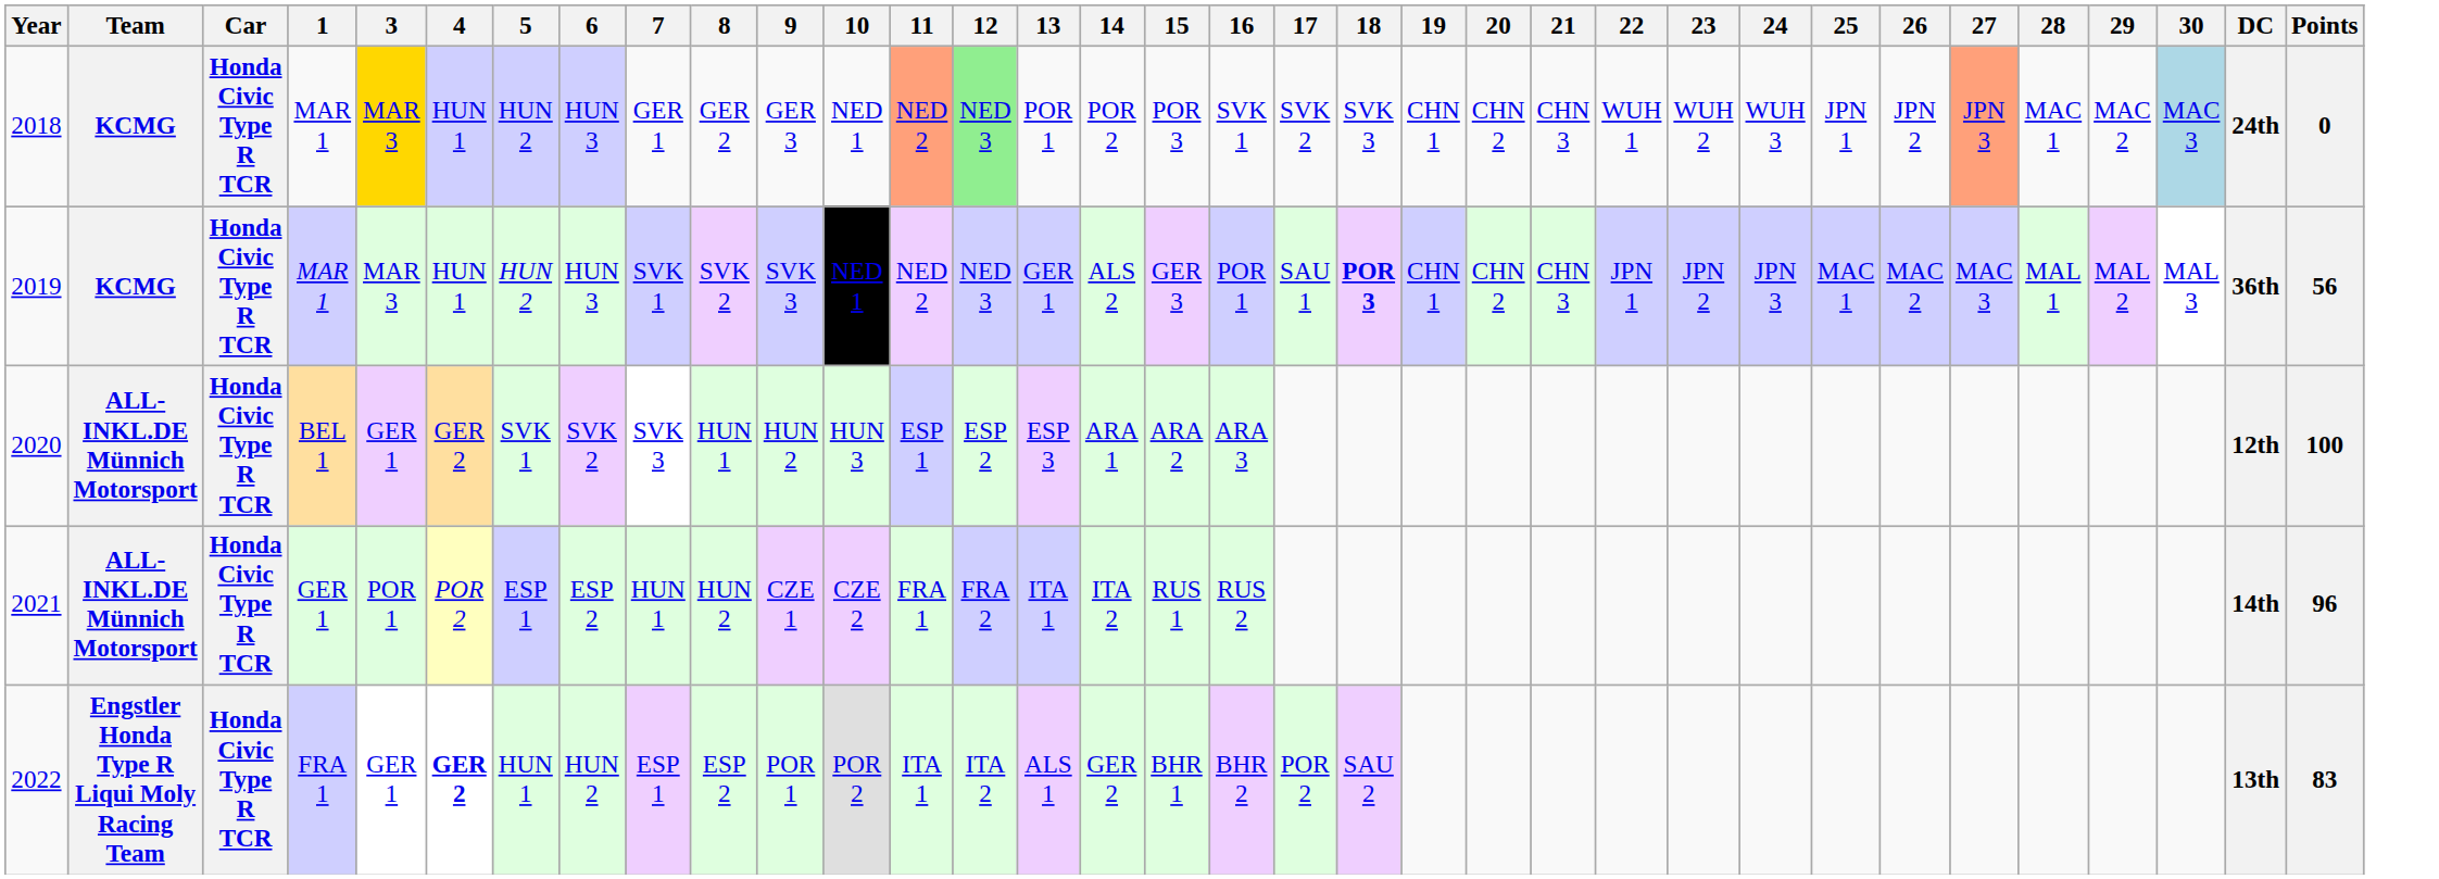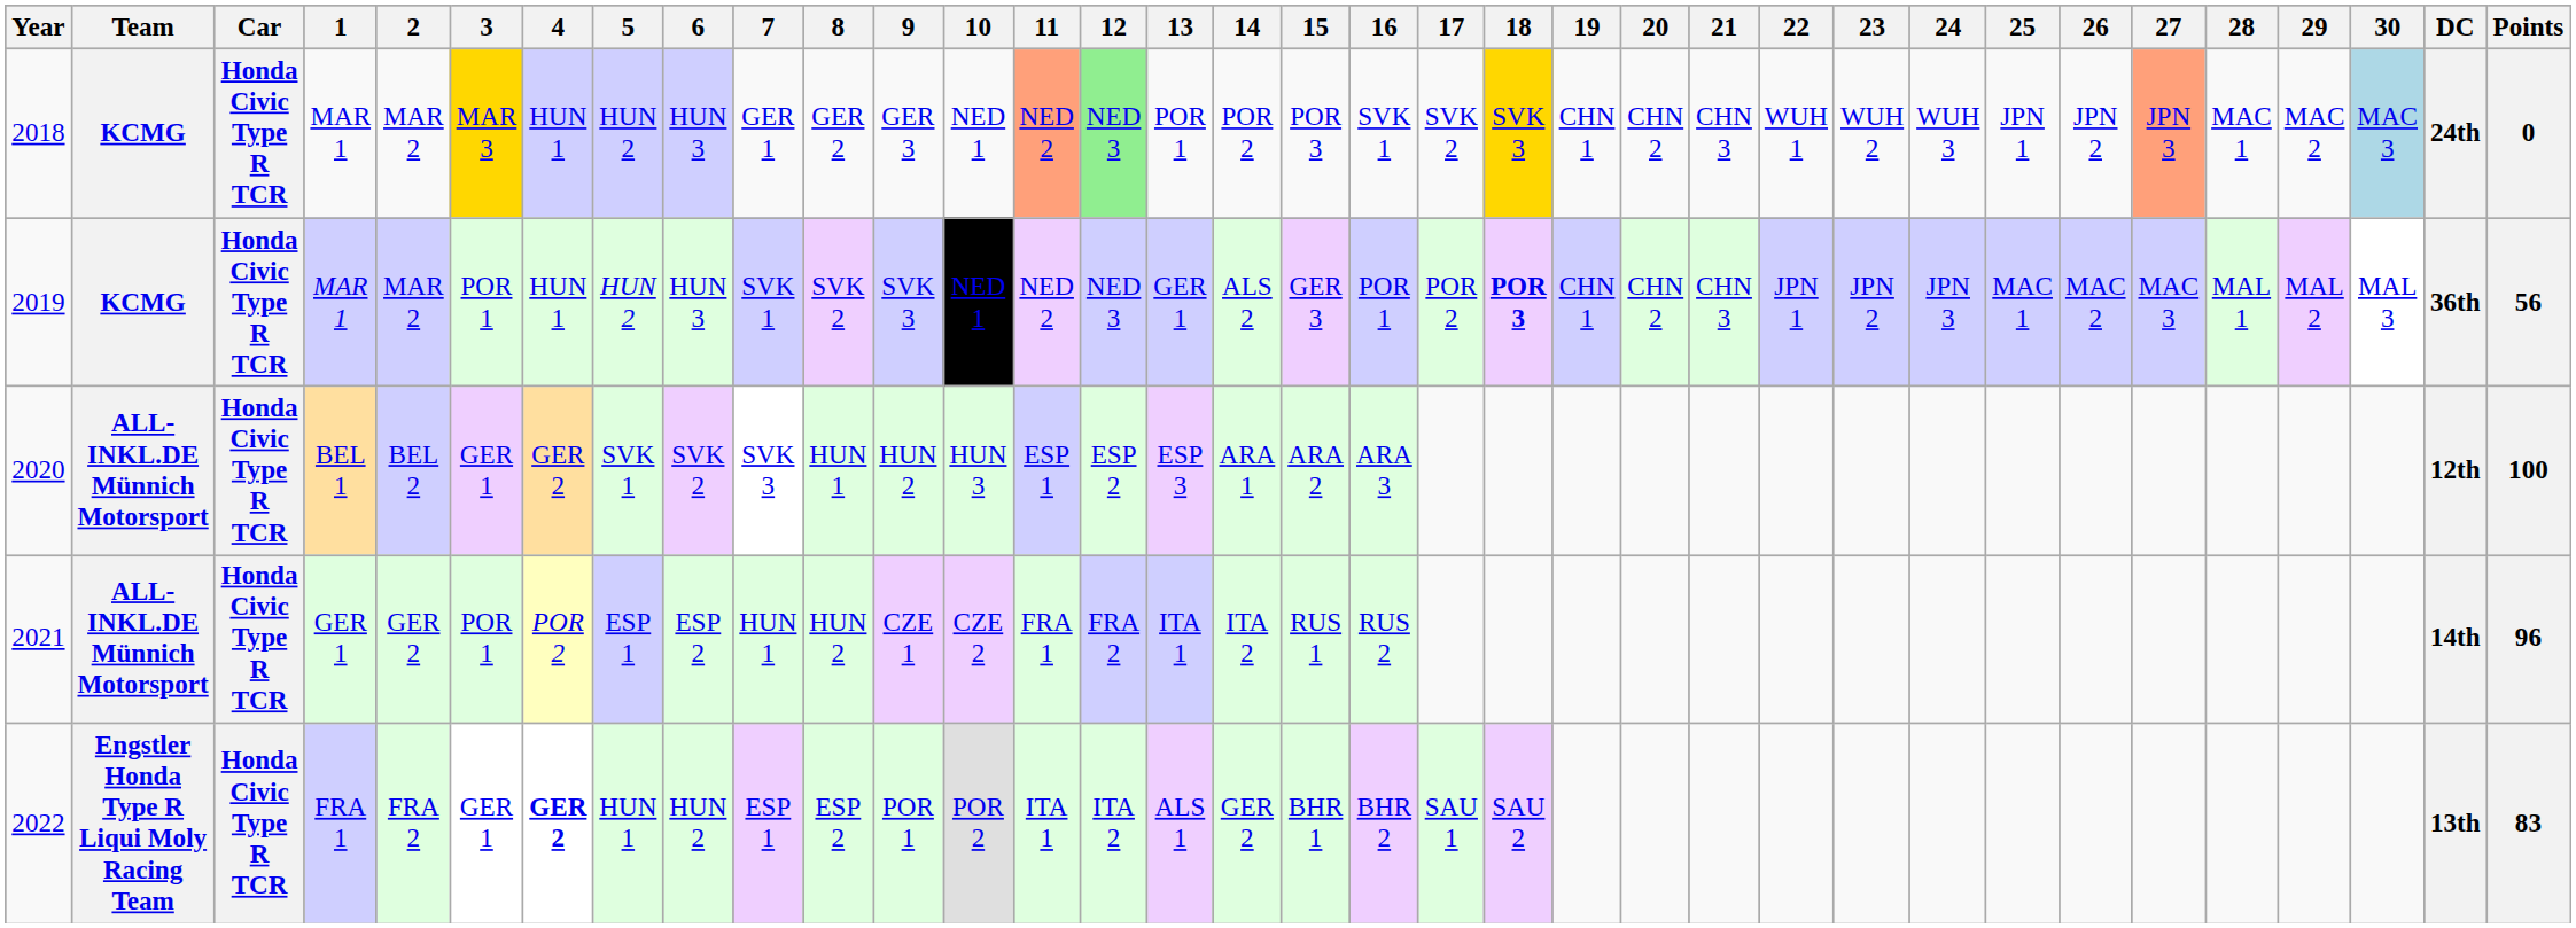 <table class="wikitable" style="text-align:center; font-size:85%">
 <tr>
 <th>Year</th>
 <th>Team</th>
 <th>Car</th>
 <th>1</th>
+<th>2</th>
 <th>3</th>
 <th>4</th>
 <th>5</th>
 <th>6</th>
 <th>7</th>
 <th>8</th>
 <th>9</th>
 <th>10</th>
 <th>11</th>
 <th>12</th>
 <th>13</th>
 <th>14</th>
 <th>15</th>
 <th>16</th>
 <th>17</th>
 <th>18</th>
 <th>19</th>
 <th>20</th>
 <th>21</th>
 <th>22</th>
 <th>23</th>
 <th>24</th>
 <th>25</th>
 <th>26</th>
 <th>27</th>
 <th>28</th>
 <th>29</th>
 <th>30</th>
 <th>DC</th>
 <th>Points</th>
 </tr>
 <tr>
 <td><a href='#'>2018</a></td>
 <th><a href='#'>KCMG</a></th>
 <th><a href='#'>Honda Civic Type R TCR</a></th>
 <td><a href='#'>MAR<br>1</a></td>
+<td><a href='#'>MAR<br>2</a></td>
 <td style="background: gold;"><a href='#'>MAR<br>3</a></td>
 <td style="background:#CFCFFF;"><a href='#'>HUN<br>1</a><br></td>
 <td style="background:#CFCFFF;"><a href='#'>HUN<br>2</a><br></td>
 <td style="background:#CFCFFF;"><a href='#'>HUN<br>3</a><br></td>
 <td><a href='#'>GER<br>1</a></td>
 <td><a href='#'>GER<br>2</a></td>
 <td><a href='#'>GER<br>3</a></td>
 <td><a href='#'>NED<br>1</a></td>
 <td style="background: lightsalmon;"><a href='#'>NED<br>2</a></td>
 <td style="background: lightgreen;"><a href='#'>NED<br>3</a></td>
 <td><a href='#'>POR<br>1</a></td>
 <td><a href='#'>POR<br>2</a></td>
 <td><a href='#'>POR<br>3</a></td>
 <td><a href='#'>SVK<br>1</a></td>
 <td><a href='#'>SVK<br>2</a></td>
-<td><a href='#'>SVK<br>3</a></td>
+<td style="background: gold;"><a href='#'>SVK<br>3</a></td>
 <td><a href='#'>CHN<br>1</a></td>
 <td><a href='#'>CHN<br>2</a></td>
 <td><a href='#'>CHN<br>3</a></td>
 <td><a href='#'>WUH<br>1</a></td>
 <td><a href='#'>WUH<br>2</a></td>
 <td><a href='#'>WUH<br>3</a></td>
 <td><a href='#'>JPN<br>1</a></td>
 <td><a href='#'>JPN<br>2</a></td>
 <td style="background: lightsalmon;"><a href='#'>JPN<br>3</a></td>
 <td><a href='#'>MAC<br>1</a></td>
 <td><a href='#'>MAC<br>2</a></td>
 <td style="background: lightblue;"><a href='#'>MAC<br>3</a></td>
 <th>24th</th>
 <th>0</th>
 </tr>
 <tr>
 <td><a href='#'>2019</a></td>
 <th><a href='#'>KCMG</a></th>
 <th><a href='#'>Honda Civic Type R TCR</a></th>
 <td style="background:#CFCFFF;"><em><a href='#'>MAR<br>1</a></em><br></td>
-<td style="background:#DFFFDF;"><a href='#'>MAR<br>3</a><br></td>
+<td style="background:#CFCFFF;"><a href='#'>MAR<br>2</a><br></td>
+<td style="background:#DFFFDF;"><a href='#'>POR<br>1</a><br></td>
 <td style="background:#DFFFDF;"><a href='#'>HUN<br>1</a><br></td>
 <td style="background:#DFFFDF;"><em><a href='#'>HUN<br>2</a></em><br></td>
 <td style="background:#DFFFDF;"><a href='#'>HUN<br>3</a><br></td>
 <td style="background:#CFCFFF;"><a href='#'>SVK<br>1</a><br></td>
 <td style="background:#EFCFFF;"><a href='#'>SVK<br>2</a><br></td>
 <td style="background:#CFCFFF;"><a href='#'>SVK<br>3</a><br></td>
 <td style="background:#000000; color:white"><a href='#'><span>NED<br>1</span></a><br></td>
 <td style="background:#EFCFFF;"><a href='#'>NED<br>2</a><br></td>
 <td style="background:#CFCFFF;"><a href='#'>NED<br>3</a><br></td>
 <td style="background:#CFCFFF;"><a href='#'>GER<br>1</a><br></td>
 <td style="background:#DFFFDF;"><a href='#'>ALS<br>2</a><br></td>
 <td style="background:#EFCFFF;"><a href='#'>GER<br>3</a><br></td>
 <td style="background:#CFCFFF;"><a href='#'>POR<br>1</a><br></td>
-<td style="background:#DFFFDF;"><a href='#'>SAU<br>1</a><br></td>
+<td style="background:#DFFFDF;"><a href='#'>POR<br>2</a><br></td>
 <td style="background:#EFCFFF;"><strong><a href='#'>POR<br>3</a></strong><br></td>
 <td style="background:#CFCFFF;"><a href='#'>CHN<br>1</a><br></td>
 <td style="background:#DFFFDF;"><a href='#'>CHN<br>2</a><br></td>
 <td style="background:#DFFFDF;"><a href='#'>CHN<br>3</a><br></td>
 <td style="background:#CFCFFF;"><a href='#'>JPN<br>1</a><br></td>
 <td style="background:#CFCFFF;"><a href='#'>JPN<br>2</a><br></td>
 <td style="background:#CFCFFF;"><a href='#'>JPN<br>3</a><br></td>
 <td style="background:#CFCFFF;"><a href='#'>MAC<br>1</a><br></td>
 <td style="background:#CFCFFF;"><a href='#'>MAC<br>2</a><br></td>
 <td style="background:#CFCFFF;"><a href='#'>MAC<br>3</a><br></td>
 <td style="background:#DFFFDF;"><a href='#'>MAL<br>1</a><br></td>
 <td style="background:#EFCFFF;"><a href='#'>MAL<br>2</a><br></td>
 <td style="background:#FFFFFF;"><a href='#'>MAL<br>3</a><br></td>
 <th>36th</th>
 <th>56</th>
 </tr>
 <tr>
 <td><a href='#'>2020</a></td>
 <th><a href='#'>ALL-INKL.DE Münnich Motorsport</a></th>
 <th><a href='#'>Honda Civic Type R TCR</a></th>
 <td style="background:#FFDF9F;"><a href='#'>BEL<br>1</a><br></td>
+<td style="background:#CFCFFF;"><a href='#'>BEL<br>2</a><br></td>
 <td style="background:#EFCFFF;"><a href='#'>GER<br>1</a><br></td>
 <td style="background:#FFDF9F;"><a href='#'>GER<br>2</a><br></td>
 <td style="background:#DFFFDF;"><a href='#'>SVK<br>1</a><br></td>
 <td style="background:#EFCFFF;"><a href='#'>SVK<br>2</a><br></td>
 <td style="background:#FFFFFF;"><a href='#'>SVK<br>3</a><br></td>
 <td style="background:#DFFFDF;"><a href='#'>HUN<br>1</a><br></td>
 <td style="background:#DFFFDF;"><a href='#'>HUN<br>2</a><br></td>
 <td style="background:#DFFFDF;"><a href='#'>HUN<br>3</a><br></td>
 <td style="background:#CFCFFF;"><a href='#'>ESP<br>1</a><br></td>
 <td style="background:#DFFFDF;"><a href='#'>ESP<br>2</a><br></td>
 <td style="background:#EFCFFF;"><a href='#'>ESP<br>3</a><br></td>
 <td style="background:#DFFFDF;"><a href='#'>ARA<br>1</a><br></td>
 <td style="background:#DFFFDF;"><a href='#'>ARA<br>2</a><br></td>
 <td style="background:#DFFFDF;"><a href='#'>ARA<br>3</a><br></td>
 <td></td>
 <td></td>
 <td></td>
 <td></td>
 <td></td>
 <td></td>
 <td></td>
 <td></td>
 <td></td>
 <td></td>
 <td></td>
 <td></td>
 <td></td>
 <td></td>
 <th>12th</th>
 <th>100</th>
 </tr>
 <tr>
 <td><a href='#'>2021</a></td>
 <th><a href='#'>ALL-INKL.DE Münnich Motorsport</a></th>
 <th><a href='#'>Honda Civic Type R TCR</a></th>
 <td style="background:#DFFFDF;"><a href='#'>GER<br>1</a><br></td>
+<td style="background:#DFFFDF;"><a href='#'>GER<br>2</a><br></td>
 <td style="background:#DFFFDF;"><a href='#'>POR<br>1</a><br></td>
 <td style="background:#FFFFBF;"><em><a href='#'>POR<br>2</a></em><br></td>
 <td style="background:#CFCFFF;"><a href='#'>ESP<br>1</a><br></td>
 <td style="background:#DFFFDF;"><a href='#'>ESP<br>2</a><br></td>
 <td style="background:#DFFFDF;"><a href='#'>HUN<br>1</a><br></td>
 <td style="background:#DFFFDF;"><a href='#'>HUN<br>2</a><br></td>
 <td style="background:#EFCFFF;"><a href='#'>CZE<br>1</a><br></td>
 <td style="background:#EFCFFF;"><a href='#'>CZE<br>2</a><br></td>
 <td style="background:#DFFFDF;"><a href='#'>FRA<br>1</a><br></td>
 <td style="background:#CFCFFF;"><a href='#'>FRA<br>2</a><br></td>
 <td style="background:#CFCFFF;"><a href='#'>ITA<br>1</a><br></td>
 <td style="background:#DFFFDF;"><a href='#'>ITA<br>2</a><br></td>
 <td style="background:#DFFFDF;"><a href='#'>RUS<br>1</a><br></td>
 <td style="background:#DFFFDF;"><a href='#'>RUS<br>2</a><br></td>
 <td></td>
 <td></td>
 <td></td>
 <td></td>
 <td></td>
 <td></td>
 <td></td>
 <td></td>
 <td></td>
 <td></td>
 <td></td>
 <td></td>
 <td></td>
 <td></td>
 <th>14th</th>
 <th>96</th>
 </tr>
 <tr>
 <td><a href='#'>2022</a></td>
 <th><a href='#'>Engstler Honda Type R Liqui Moly Racing Team</a></th>
 <th><a href='#'>Honda Civic Type R TCR</a></th>
 <td style="background:#CFCFFF;"><a href='#'>FRA<br>1</a><br></td>
+<td style="background:#DFFFDF;"><a href='#'>FRA<br>2</a><br></td>
 <td style="background:#FFFFFF;"><a href='#'>GER<br>1</a><br></td>
 <td style="background:#FFFFFF;"><strong><a href='#'>GER<br>2</a><br></strong></td>
 <td style="background:#DFFFDF;"><a href='#'>HUN<br>1</a><br></td>
 <td style="background:#DFFFDF;"><a href='#'>HUN<br>2</a><br></td>
 <td style="background:#EFCFFF;"><a href='#'>ESP<br>1</a><br></td>
 <td style="background:#DFFFDF;"><a href='#'>ESP<br>2</a><br></td>
 <td style="background:#DFFFDF;"><a href='#'>POR<br>1</a><br></td>
 <td style="background:#DFDFDF;"><a href='#'>POR<br>2</a><br></td>
 <td style="background:#DFFFDF;"><a href='#'>ITA<br>1</a><br></td>
 <td style="background:#DFFFDF;"><a href='#'>ITA<br>2</a><br></td>
 <td style="background:#EFCFFF;"><a href='#'>ALS<br>1</a><br></td>
 <td style="background:#DFFFDF;"><a href='#'>GER<br>2</a><br></td>
 <td style="background:#DFFFDF;"><a href='#'>BHR<br>1</a><br></td>
 <td style="background:#EFCFFF;"><a href='#'>BHR<br>2</a><br></td>
-<td style="background:#DFFFDF;"><a href='#'>POR<br>2</a><br></td>
+<td style="background:#DFFFDF;"><a href='#'>SAU<br>1</a><br></td>
 <td style="background:#EFCFFF;"><a href='#'>SAU<br>2</a><br></td>
 <td></td>
 <td></td>
 <td></td>
 <td></td>
 <td></td>
 <td></td>
 <td></td>
 <td></td>
 <td></td>
 <td></td>
 <td></td>
 <td></td>
 <th>13th</th>
 <th>83</th>
 </tr>
 </table>
